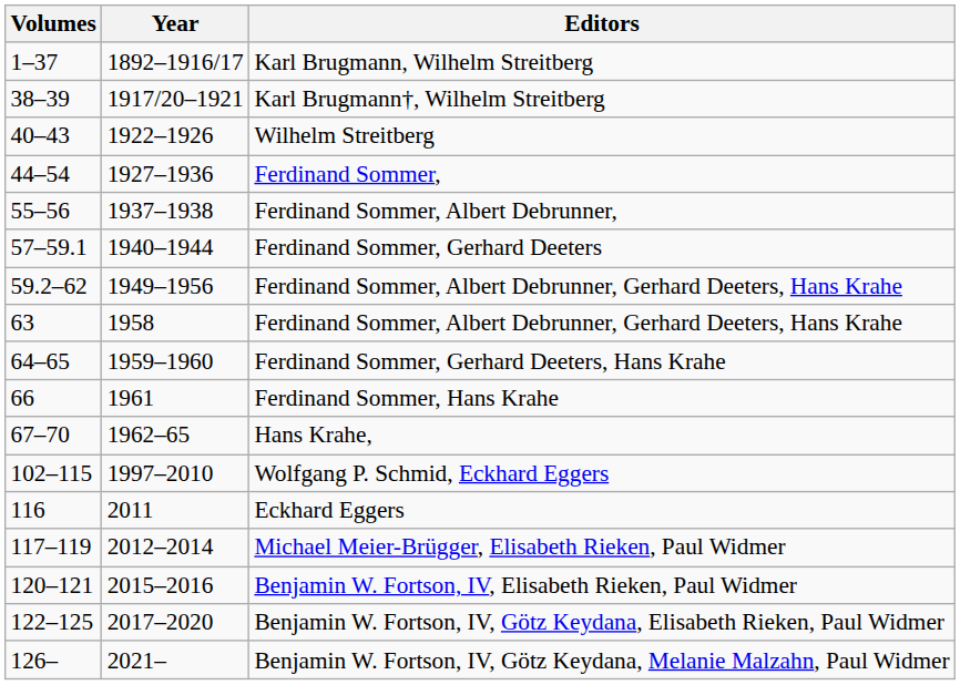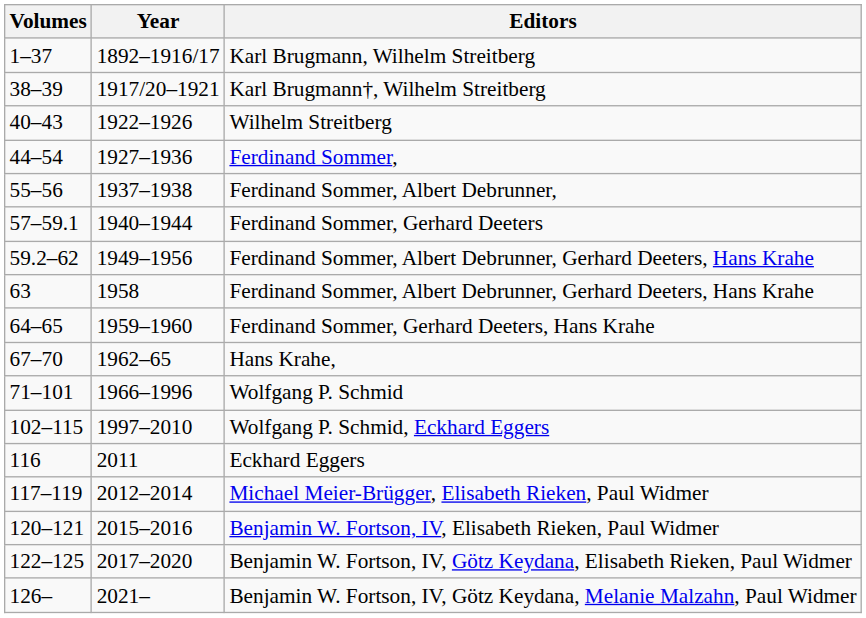 <table class="wikitable">
 <tr>
 <th>Volumes</th>
 <th>Year</th>
 <th>Editors</th>
 </tr>
 <tr>
 <td>1–37</td>
 <td>1892–1916/17</td>
 <td>Karl Brugmann, Wilhelm Streitberg</td>
 </tr>
 <tr>
 <td>38–39</td>
 <td>1917/20–1921</td>
 <td>Karl Brugmann†, Wilhelm Streitberg</td>
 </tr>
 <tr>
 <td>40–43</td>
 <td>1922–1926</td>
 <td>Wilhelm Streitberg</td>
 </tr>
 <tr>
 <td>44–54</td>
 <td>1927–1936</td>
 <td><a href='#'>Ferdinand Sommer</a>, </td>
 </tr>
 <tr>
 <td>55–56</td>
 <td>1937–1938</td>
 <td>Ferdinand Sommer, Albert Debrunner, </td>
 </tr>
 <tr>
 <td>57–59.1</td>
 <td>1940–1944</td>
 <td>Ferdinand Sommer, Gerhard Deeters</td>
 </tr>
 <tr>
 <td>59.2–62</td>
 <td>1949–1956</td>
 <td>Ferdinand Sommer, Albert Debrunner, Gerhard Deeters, <a href='#'>Hans Krahe</a></td>
 </tr>
 <tr>
 <td>63</td>
 <td>1958</td>
 <td>Ferdinand Sommer, Albert Debrunner, Gerhard Deeters, Hans Krahe</td>
 </tr>
 <tr>
 <td>64–65</td>
 <td>1959–1960</td>
 <td>Ferdinand Sommer, Gerhard Deeters, Hans Krahe</td>
 </tr>
 <tr>
-<td>66</td>
-<td>1961</td>
-<td>Ferdinand Sommer, Hans Krahe</td>
-</tr>
-<tr>
 <td>67–70</td>
 <td>1962–65</td>
 <td>Hans Krahe, </td>
+</tr>
+<tr>
+<td>71–101</td>
+<td>1966–1996</td>
+<td>Wolfgang P. Schmid</td>
 </tr>
 <tr>
 <td>102–115</td>
 <td>1997–2010</td>
 <td>Wolfgang P. Schmid, <a href='#'>Eckhard Eggers</a></td>
 </tr>
 <tr>
 <td>116</td>
 <td>2011</td>
 <td>Eckhard Eggers</td>
 </tr>
 <tr>
 <td>117–119</td>
 <td>2012–2014</td>
 <td><a href='#'>Michael Meier-Brügger</a>, <a href='#'>Elisabeth Rieken</a>, Paul Widmer</td>
 </tr>
 <tr>
 <td>120–121</td>
 <td>2015–2016</td>
 <td><a href='#'>Benjamin W. Fortson, IV</a>, Elisabeth Rieken, Paul Widmer</td>
 </tr>
 <tr>
 <td>122–125</td>
 <td>2017–2020</td>
 <td>Benjamin W. Fortson, IV, <a href='#'>Götz Keydana</a>, Elisabeth Rieken, Paul Widmer</td>
 </tr>
 <tr>
 <td>126–</td>
 <td>2021–</td>
 <td>Benjamin W. Fortson, IV, Götz Keydana, <a href='#'>Melanie Malzahn</a>, Paul Widmer</td>
 </tr>
 </table>
